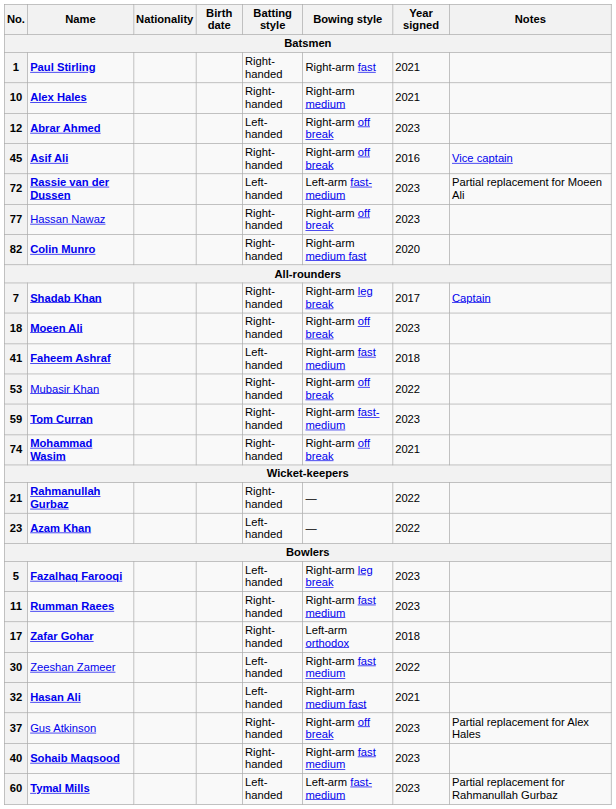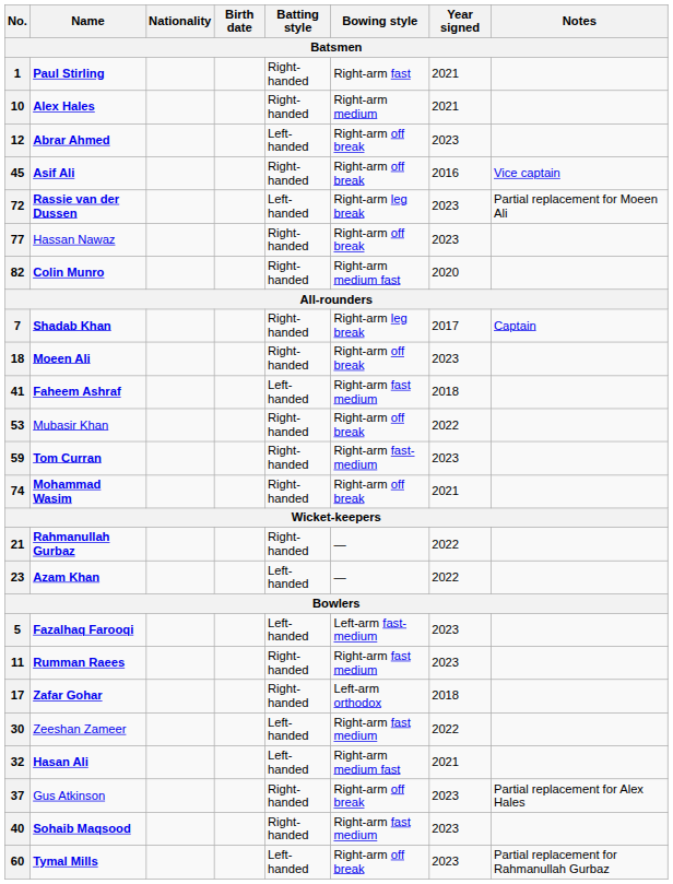 <table class="wikitable">
 <tr>
 <th>No.</th>
 <th>Name</th>
 <th>Nationality</th>
 <th>Birth date</th>
 <th>Batting style</th>
 <th>Bowing style</th>
 <th>Year signed</th>
 <th>Notes</th>
 </tr>
 <tr>
 <th colspan="8">Batsmen</th>
 </tr>
 <tr>
 <th>1</th>
 <td><strong><a href='#'>Paul Stirling</a></strong></td>
 <td></td>
 <td></td>
 <td>Right-handed</td>
 <td>Right-arm <a href='#'>fast</a></td>
 <td>2021</td>
 <td></td>
 </tr>
 <tr>
 <th>10</th>
 <td><strong><a href='#'>Alex Hales</a></strong></td>
 <td></td>
 <td></td>
 <td>Right-handed</td>
 <td>Right-arm <a href='#'>medium</a></td>
 <td>2021</td>
 <td></td>
 </tr>
 <tr>
 <th>12</th>
 <td><strong><a href='#'>Abrar Ahmed</a></strong></td>
 <td></td>
 <td></td>
 <td>Left-handed</td>
 <td>Right-arm <a href='#'>off break</a></td>
 <td>2023</td>
 <td></td>
 </tr>
 <tr>
 <th>45</th>
 <td><strong><a href='#'>Asif Ali</a></strong></td>
 <td></td>
 <td></td>
 <td>Right-handed</td>
 <td>Right-arm <a href='#'>off break</a></td>
 <td>2016</td>
 <td><a href='#'>Vice captain</a></td>
 </tr>
 <tr>
 <th>72</th>
 <td><strong><a href='#'>Rassie van der Dussen</a></strong></td>
 <td></td>
 <td></td>
 <td>Left-handed</td>
-<td>Left-arm <a href='#'>fast-medium</a></td>
+<td>Right-arm <a href='#'>leg break</a></td>
 <td>2023</td>
 <td>Partial replacement for Moeen Ali</td>
 </tr>
 <tr>
 <th>77</th>
 <td><a href='#'>Hassan Nawaz</a></td>
 <td></td>
 <td></td>
 <td>Right-handed</td>
 <td>Right-arm <a href='#'>off break</a></td>
 <td>2023</td>
 <td></td>
 </tr>
 <tr>
 <th>82</th>
 <td><strong><a href='#'>Colin Munro</a></strong></td>
 <td></td>
 <td></td>
 <td>Right-handed</td>
 <td>Right-arm <a href='#'>medium fast</a></td>
 <td>2020</td>
 <td></td>
 </tr>
 <tr>
 <th colspan="8">All-rounders</th>
 </tr>
 <tr>
 <th>7</th>
 <td><strong><a href='#'>Shadab Khan</a></strong></td>
 <td></td>
 <td></td>
 <td>Right-handed</td>
 <td>Right-arm <a href='#'>leg break</a></td>
 <td>2017</td>
 <td><a href='#'>Captain</a></td>
 </tr>
 <tr>
 <th>18</th>
 <td><strong><a href='#'>Moeen Ali</a></strong></td>
 <td></td>
 <td></td>
 <td>Right-handed</td>
 <td>Right-arm <a href='#'>off break</a></td>
 <td>2023</td>
 <td></td>
 </tr>
 <tr>
 <th>41</th>
 <td><strong><a href='#'>Faheem Ashraf</a></strong></td>
 <td></td>
 <td></td>
 <td>Left-handed</td>
 <td>Right-arm <a href='#'>fast medium</a></td>
 <td>2018</td>
 <td></td>
 </tr>
 <tr>
 <th>53</th>
 <td><a href='#'>Mubasir Khan</a></td>
 <td></td>
 <td></td>
 <td>Right-handed</td>
 <td>Right-arm <a href='#'>off break</a></td>
 <td>2022</td>
 <td></td>
 </tr>
 <tr>
 <th>59</th>
 <td><strong><a href='#'>Tom Curran</a></strong></td>
 <td></td>
 <td></td>
 <td>Right-handed</td>
 <td>Right-arm <a href='#'>fast-medium</a></td>
 <td>2023</td>
 <td></td>
 </tr>
 <tr>
 <th>74</th>
 <td><strong><a href='#'>Mohammad Wasim</a></strong></td>
 <td></td>
 <td></td>
 <td>Right-handed</td>
 <td>Right-arm <a href='#'>off break</a></td>
 <td>2021</td>
 <td></td>
 </tr>
 <tr>
 <th colspan="9">Wicket-keepers</th>
 </tr>
 <tr>
 <th>21</th>
 <td><strong><a href='#'>Rahmanullah Gurbaz</a></strong></td>
 <td></td>
 <td></td>
 <td>Right-handed</td>
 <td>—</td>
 <td>2022</td>
 <td></td>
 </tr>
 <tr>
 <th>23</th>
 <td><strong><a href='#'>Azam Khan</a></strong></td>
 <td></td>
 <td></td>
 <td>Left-handed</td>
 <td>—</td>
 <td>2022</td>
 <td></td>
 </tr>
 <tr>
 <th colspan="8">Bowlers</th>
 </tr>
 <tr>
 <th>5</th>
 <td><strong><a href='#'>Fazalhaq Farooqi</a></strong></td>
 <td></td>
 <td></td>
 <td>Left-handed</td>
-<td>Right-arm <a href='#'>leg break</a></td>
+<td>Left-arm <a href='#'>fast-medium</a></td>
 <td>2023</td>
 <td></td>
 </tr>
 <tr>
 <th>11</th>
 <td><strong><a href='#'>Rumman Raees</a></strong></td>
 <td></td>
 <td></td>
 <td>Right-handed</td>
 <td>Right-arm <a href='#'>fast medium</a></td>
 <td>2023</td>
 <td></td>
 </tr>
 <tr>
 <th>17</th>
 <td><strong><a href='#'>Zafar Gohar</a></strong></td>
 <td></td>
 <td></td>
 <td>Right-handed</td>
 <td>Left-arm <a href='#'>orthodox</a></td>
 <td>2018</td>
 <td></td>
 </tr>
 <tr>
 <th>30</th>
 <td><a href='#'>Zeeshan Zameer</a></td>
 <td></td>
 <td></td>
 <td>Left-handed</td>
 <td>Right-arm <a href='#'>fast medium</a></td>
 <td>2022</td>
 <td></td>
 </tr>
 <tr>
 <th>32</th>
 <td><strong><a href='#'>Hasan Ali</a></strong></td>
 <td></td>
 <td></td>
 <td>Left-handed</td>
 <td>Right-arm <a href='#'>medium fast</a></td>
 <td>2021</td>
 <td></td>
 </tr>
 <tr>
 <th>37</th>
 <td><a href='#'>Gus Atkinson</a></td>
 <td></td>
 <td></td>
 <td>Right-handed</td>
 <td>Right-arm <a href='#'>off break</a></td>
 <td>2023</td>
 <td>Partial replacement for Alex Hales</td>
 </tr>
 <tr>
 <th>40</th>
 <td><strong><a href='#'>Sohaib Maqsood</a></strong></td>
 <td></td>
 <td></td>
 <td>Right-handed</td>
 <td>Right-arm <a href='#'>fast medium</a></td>
 <td>2023</td>
 <td></td>
 </tr>
 <tr>
 <th>60</th>
 <td><strong><a href='#'>Tymal Mills</a></strong></td>
 <td></td>
 <td></td>
 <td>Left-handed</td>
-<td>Left-arm <a href='#'>fast-medium</a></td>
+<td>Right-arm <a href='#'>off break</a></td>
 <td>2023</td>
 <td>Partial replacement for Rahmanullah Gurbaz</td>
 </tr>
 </table>
